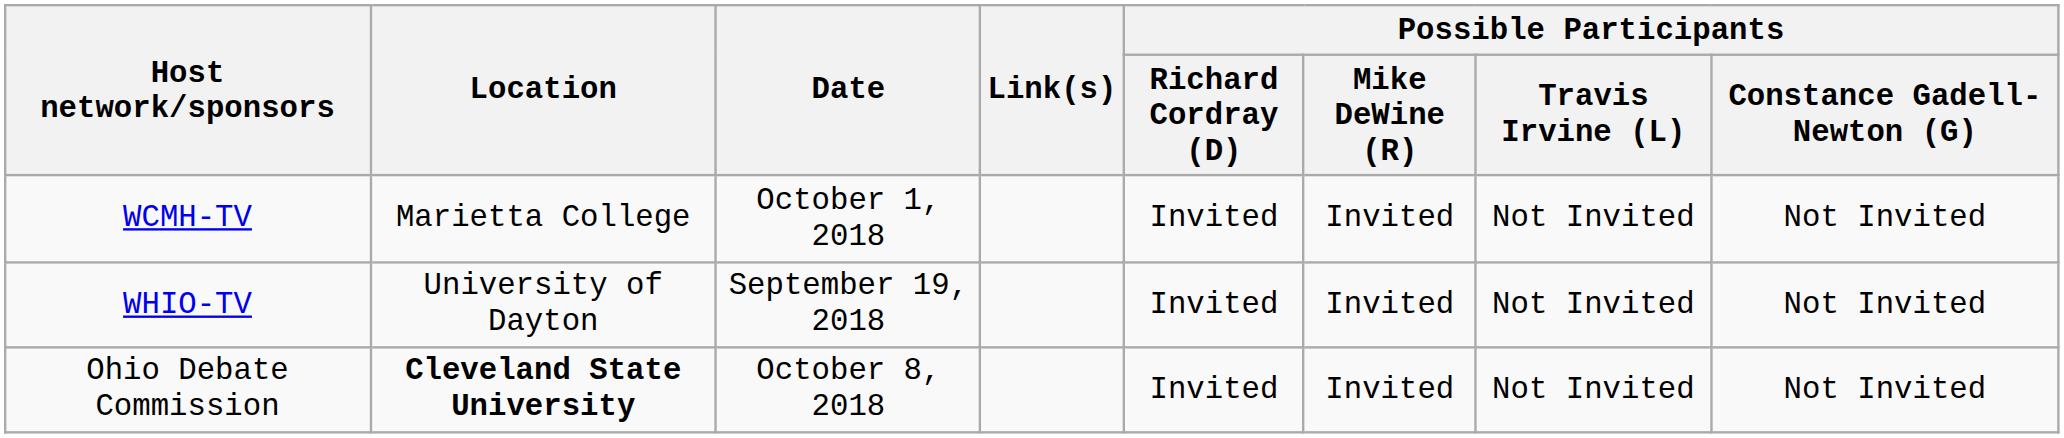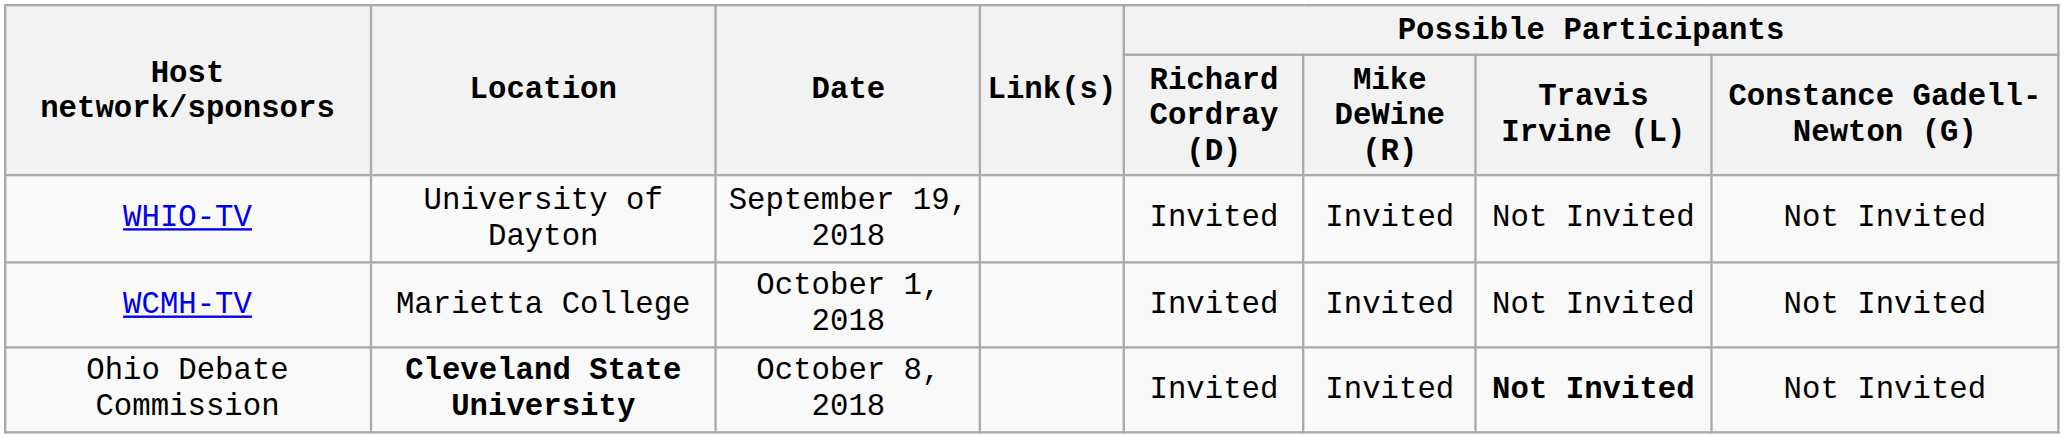 <table class="wikitable">
 <tr>
 <th rowspan="2">Host<br>network/sponsors</th>
 <th rowspan="2">Location</th>
 <th rowspan="2">Date</th>
 <th rowspan="2">Link(s)</th>
 <th colspan="4">Possible Participants</th>
 </tr>
 <tr>
 <th>Richard<br>Cordray (D)</th>
 <th>Mike<br>DeWine (R)</th>
 <th>Travis Irvine (L)</th>
 <th>Constance Gadell-Newton (G)</th>
 </tr>
 <tr>
-<td align="center"><a href='#'>WCMH-TV</a></td>
-<td align="center">Marietta College</td>
-<td align="center">October 1, 2018</td>
+<td align="center"><a href='#'>WHIO-TV</a></td>
+<td align="center">University of Dayton</td>
+<td align="center">September 19, 2018</td>
 <td align="center"></td>
 <td align="center">Invited</td>
 <td align="center">Invited</td>
 <td align="center">Not Invited</td>
 <td align="center">Not Invited</td>
 </tr>
 <tr>
-<td align="center"><a href='#'>WHIO-TV</a></td>
-<td align="center">University of Dayton</td>
-<td align="center">September 19, 2018</td>
+<td align="center"><a href='#'>WCMH-TV</a></td>
+<td align="center">Marietta College</td>
+<td align="center">October 1, 2018</td>
 <td align="center"></td>
 <td align="center">Invited</td>
 <td align="center">Invited</td>
 <td align="center">Not Invited</td>
 <td align="center">Not Invited</td>
 </tr>
 <tr>
 <td align="center">Ohio Debate Commission</td>
 <td align="center"><strong>Cleveland State University</strong></td>
 <td align="center">October 8, 2018</td>
 <td align="center"></td>
 <td align="center">Invited</td>
 <td align="center">Invited</td>
-<td align="center">Not Invited</td>
+<td align="center"><strong>Not Invited</strong></td>
 <td align="center">Not Invited</td>
 </tr>
 </table>
